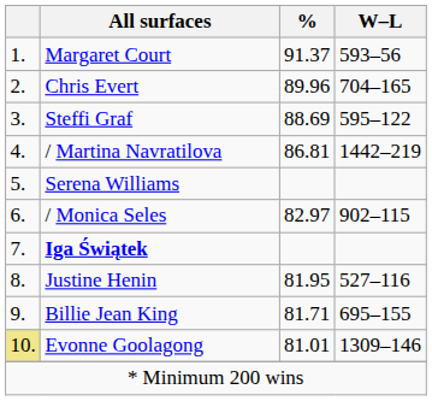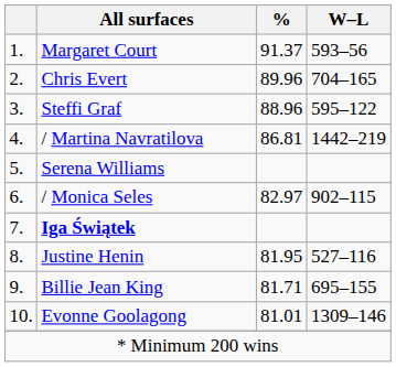 <table class=wikitable>
 <tr>
 <th></th>
 <th width=180>All surfaces</th>
 <th>%</th>
 <th>W–L</th>
 </tr>
 <tr>
 <td>1.</td>
 <td> <a href='#'>Margaret Court</a></td>
 <td>91.37</td>
 <td>593–56</td>
 </tr>
 <tr>
 <td>2.</td>
 <td> <a href='#'>Chris Evert</a></td>
 <td>89.96</td>
 <td>704–165</td>
 </tr>
 <tr>
 <td>3.</td>
 <td> <a href='#'>Steffi Graf</a></td>
-<td>88.69</td>
+<td>88.96</td>
 <td>595–122</td>
 </tr>
 <tr>
 <td>4.</td>
 <td style="white-space: nowrap;">/ <a href='#'>Martina Navratilova</a></td>
 <td>86.81</td>
 <td>1442–219</td>
 </tr>
 <tr>
 <td>5.</td>
 <td> <a href='#'>Serena Williams</a></td>
 <td></td>
 </tr>
 <tr>
 <td>6.</td>
 <td> / <a href='#'>Monica Seles</a></td>
 <td>82.97</td>
 <td>902–115</td>
 </tr>
 <tr>
 <td>7.</td>
 <td> <strong><a href='#'>Iga Świątek</a></strong></td>
 <td></td>
 </tr>
 <tr>
 <td>8.</td>
 <td> <a href='#'>Justine Henin</a></td>
 <td>81.95</td>
 <td>527–116</td>
 </tr>
 <tr>
 <td>9.</td>
 <td> <a href='#'>Billie Jean King</a></td>
 <td>81.71</td>
 <td>695–155</td>
 </tr>
 <tr>
-<td style="background: khaki;">10.</td>
+<td>10.</td>
 <td> <a href='#'>Evonne Goolagong</a></td>
 <td>81.01</td>
 <td>1309–146</td>
 </tr>
 <tr>
 </tr>
 <tr>
 <td colspan=4 style="text-align:center;">* Minimum 200 wins</td>
 </tr>
 </table>
